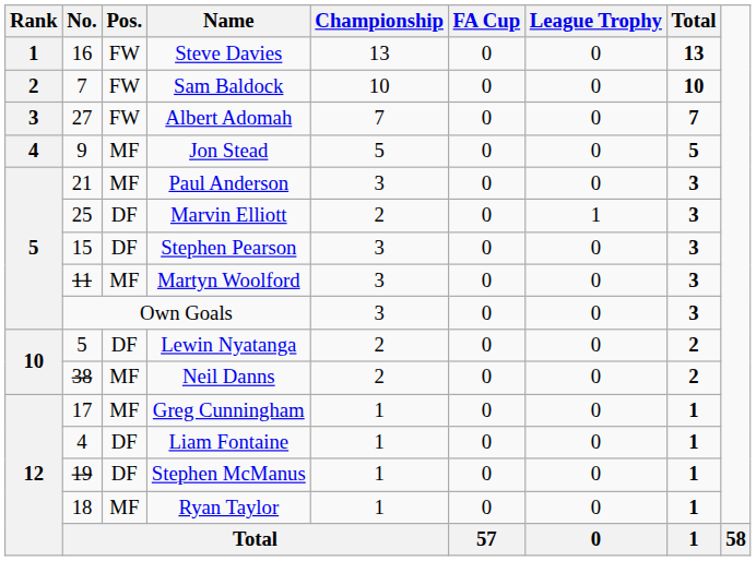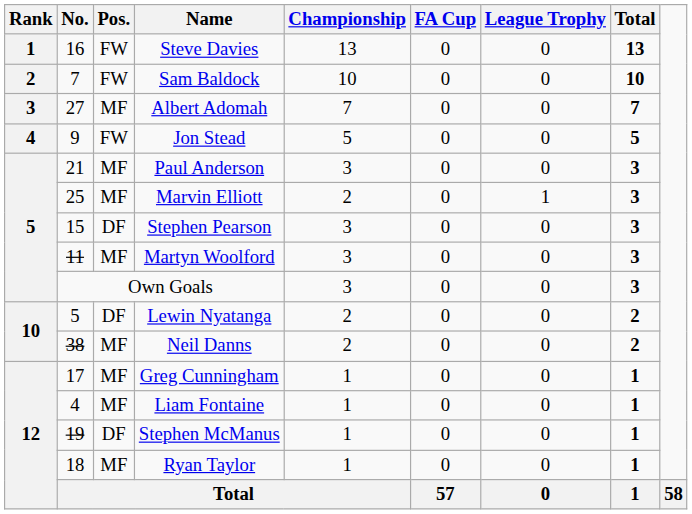 <table class="wikitable sortable" style="text-align: center;">
 <tr>
 <th>Rank</th>
 <th>No.</th>
 <th>Pos.</th>
 <th>Name</th>
 <th><a href='#'>Championship</a></th>
 <th><a href='#'>FA Cup</a></th>
 <th><a href='#'>League Trophy</a></th>
 <th>Total</th>
 </tr>
 <tr>
 <th>1</th>
 <td>16</td>
 <td>FW</td>
 <td><a href='#'>Steve Davies</a></td>
 <td>13</td>
 <td>0</td>
 <td>0</td>
 <td><strong>13</strong></td>
 </tr>
 <tr>
 <th rowspan="1">2</th>
 <td>7</td>
 <td>FW</td>
 <td><a href='#'>Sam Baldock</a></td>
 <td>10</td>
 <td>0</td>
 <td>0</td>
 <td><strong>10</strong></td>
 </tr>
 <tr>
 <th rowspan="1">3</th>
 <td>27</td>
-<td>FW</td>
+<td>MF</td>
 <td><a href='#'>Albert Adomah</a></td>
 <td>7</td>
 <td>0</td>
 <td>0</td>
 <td><strong>7</strong></td>
 </tr>
 <tr>
 <th>4</th>
 <td>9</td>
-<td>MF</td>
+<td>FW</td>
 <td><a href='#'>Jon Stead</a></td>
 <td>5</td>
 <td>0</td>
 <td>0</td>
 <td><strong>5</strong></td>
 </tr>
 <tr>
 <th rowspan="5">5</th>
 <td>21</td>
 <td>MF</td>
 <td><a href='#'>Paul Anderson</a></td>
 <td>3</td>
 <td>0</td>
 <td>0</td>
 <td><strong>3</strong></td>
 </tr>
 <tr>
 <td>25</td>
-<td>DF</td>
+<td>MF</td>
 <td><a href='#'>Marvin Elliott</a></td>
 <td>2</td>
 <td>0</td>
 <td>1</td>
 <td><strong>3</strong></td>
 </tr>
 <tr>
 <td>15</td>
 <td>DF</td>
 <td><a href='#'>Stephen Pearson</a></td>
 <td>3</td>
 <td>0</td>
 <td>0</td>
 <td><strong>3</strong></td>
 </tr>
 <tr>
 <td><s>11</s></td>
 <td>MF</td>
 <td><a href='#'>Martyn Woolford</a></td>
 <td>3</td>
 <td>0</td>
 <td>0</td>
 <td><strong>3</strong></td>
 </tr>
 <tr>
 <td colspan="3">Own Goals</td>
 <td>3</td>
 <td>0</td>
 <td>0</td>
 <td><strong>3</strong></td>
 </tr>
 <tr>
 <th rowspan="2">10</th>
 <td>5</td>
 <td>DF</td>
 <td><a href='#'>Lewin Nyatanga</a></td>
 <td>2</td>
 <td>0</td>
 <td>0</td>
 <td><strong>2</strong></td>
 </tr>
 <tr>
 <td><s>38</s></td>
 <td>MF</td>
 <td><a href='#'>Neil Danns</a></td>
 <td>2</td>
 <td>0</td>
 <td>0</td>
 <td><strong>2</strong></td>
 </tr>
 <tr>
 <th rowspan="5">12</th>
 <td>17</td>
 <td>MF</td>
 <td><a href='#'>Greg Cunningham</a></td>
 <td>1</td>
 <td>0</td>
 <td>0</td>
 <td><strong>1</strong></td>
 </tr>
 <tr>
 <td>4</td>
-<td>DF</td>
+<td>MF</td>
 <td><a href='#'>Liam Fontaine</a></td>
 <td>1</td>
 <td>0</td>
 <td>0</td>
 <td><strong>1</strong></td>
 </tr>
 <tr>
 <td><s>19</s></td>
 <td>DF</td>
 <td><a href='#'>Stephen McManus</a></td>
 <td>1</td>
 <td>0</td>
 <td>0</td>
 <td><strong>1</strong></td>
 </tr>
 <tr>
 <td>18</td>
 <td>MF</td>
 <td><a href='#'>Ryan Taylor</a></td>
 <td>1</td>
 <td>0</td>
 <td>0</td>
 <td><strong>1</strong></td>
 </tr>
 <tr>
 <th colspan="4">Total</th>
 <th>57</th>
 <th>0</th>
 <th>1</th>
 <th>58</th>
 </tr>
 </table>
